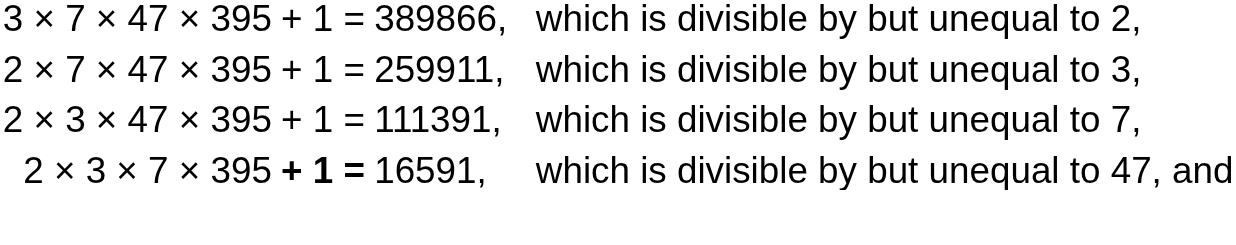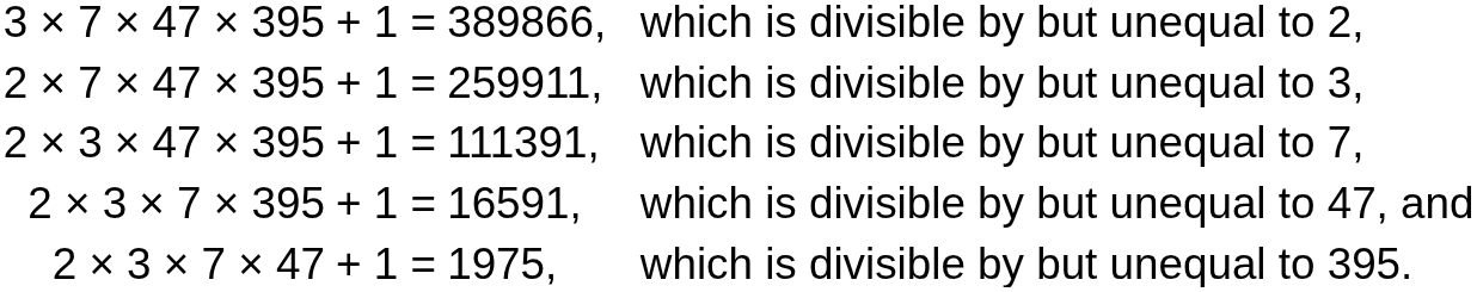 <table style="margin-left:1.6em">
 <tr>
 <td align="right">3 × 7 × 47 × 395</td>
 <td>+ 1 =</td>
 <td>389866,</td>
 <td> </td>
 <td>which is divisible by but unequal to 2,</td>
 </tr>
 <tr>
 <td align="right">2 × 7 × 47 × 395</td>
 <td>+ 1 =</td>
 <td>259911,</td>
 <td> </td>
 <td>which is divisible by but unequal to 3,</td>
 </tr>
 <tr>
 <td align="right">2 × 3 × 47 × 395</td>
 <td>+ 1 =</td>
 <td>111391,</td>
 <td> </td>
 <td>which is divisible by but unequal to 7,</td>
 </tr>
 <tr>
 <td align="right">2 × 3 × 7 × 395</td>
-<td><strong>+ 1 =</strong></td>
+<td>+ 1 =</td>
 <td>16591,</td>
 <td> </td>
 <td>which is divisible by but unequal to 47, and</td>
 </tr>
+<tr>
+<td align="right">2 × 3 × 7 × 47</td>
+<td>+ 1 =</td>
+<td>1975,</td>
+<td> </td>
+<td>which is divisible by but unequal to 395.</td>
+</tr>
 </table>
